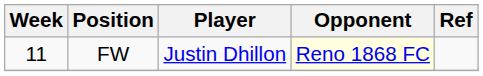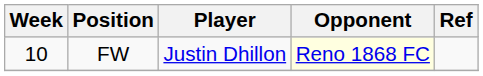 <table class=wikitable>
 <tr>
 <th>Week</th>
 <th>Position</th>
 <th>Player</th>
 <th>Opponent</th>
 <th>Ref</th>
 </tr>
 <tr>
-<td align=center>11</td>
+<td align=center>10</td>
 <td align=center>FW</td>
 <td> <a href='#'>Justin Dhillon</a></td>
 <td style="background: lightyellow;"><a href='#'>Reno 1868 FC</a></td>
 <td></td>
 </tr>
 <tr>
 </tr>
 </table>
